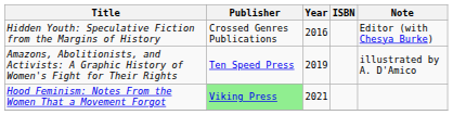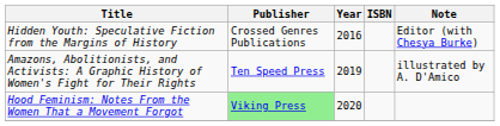 <table class="wikitable sortable">
 <tr>
 <th>Title</th>
 <th>Publisher</th>
 <th>Year</th>
 <th>ISBN</th>
 <th>Note</th>
 </tr>
 <tr>
 <td><em>Hidden Youth: Speculative Fiction from the Margins of History</em></td>
 <td>Crossed Genres Publications</td>
 <td>2016</td>
 <td></td>
 <td>Editor (with <a href='#'>Chesya Burke</a>)</td>
 </tr>
 <tr>
 <td><em>Amazons, Abolitionists, and Activists: A Graphic History of Women's Fight for Their Rights</em></td>
 <td><a href='#'>Ten Speed Press</a></td>
 <td>2019</td>
 <td></td>
 <td>illustrated by A. D'Amico</td>
 </tr>
 <tr>
 <td><em><a href='#'>Hood Feminism: Notes From the Women That a Movement Forgot</a></em></td>
 <td style="background: lightgreen;"><a href='#'>Viking Press</a></td>
-<td>2021</td>
+<td>2020</td>
 <td></td>
 <td></td>
 </tr>
 <tr>
 </tr>
 </table>
